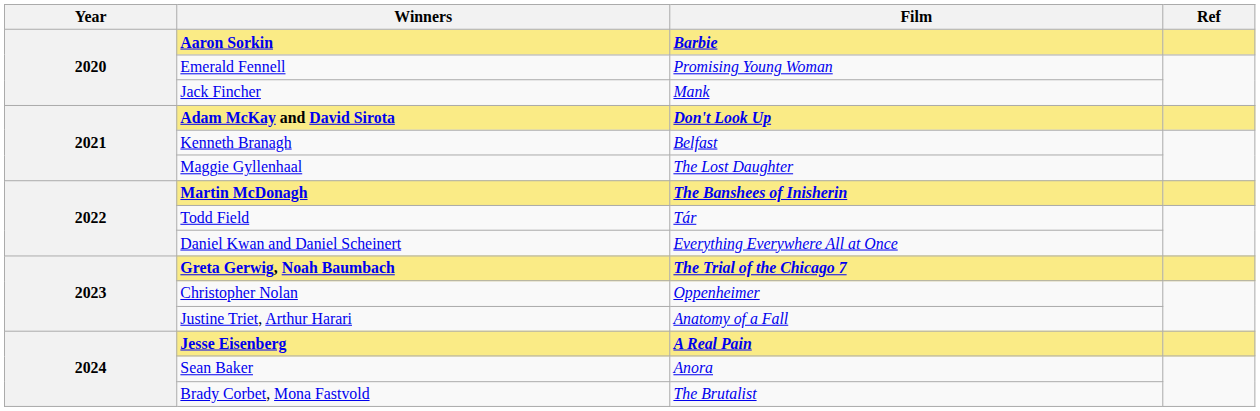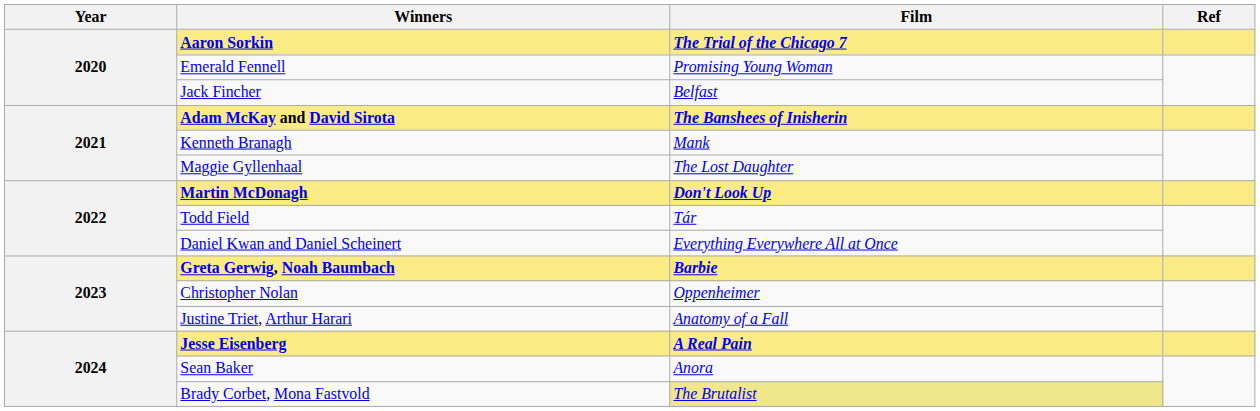 <table class="wikitable" width="100%" cellpadding="5">
 <tr>
 <th width="100"><strong>Year</strong></th>
 <th width="300"><strong>Winners</strong></th>
 <th width="300"><strong>Film</strong></th>
 <th width="50"><strong>Ref</strong></th>
 </tr>
 <tr>
 <th scope="row" rowspan=3>2020</th>
 <td style="background:#FAEB86;"><strong><a href='#'>Aaron Sorkin</a></strong></td>
-<td style="background:#FAEB86;"><strong><em><a href='#'>Barbie</a></em></strong></td>
+<td style="background:#FAEB86;"><strong><em><a href='#'>The Trial of the Chicago 7</a></em></strong></td>
 <td style="background:#FAEB86;"></td>
 </tr>
 <tr>
 <td><a href='#'>Emerald Fennell</a></td>
 <td><em><a href='#'>Promising Young Woman</a></em></td>
 <td rowspan=2></td>
 </tr>
 <tr>
 <td><a href='#'>Jack Fincher</a></td>
-<td><em><a href='#'>Mank</a></em></td>
+<td><em><a href='#'>Belfast</a></em></td>
 </tr>
 <tr>
 <th scope="row" rowspan=3>2021</th>
 <td style="background:#FAEB86;"><strong><a href='#'>Adam McKay</a> and <a href='#'>David Sirota</a></strong></td>
-<td style="background:#FAEB86;"><strong><em><a href='#'>Don't Look Up</a></em></strong></td>
+<td style="background:#FAEB86;"><strong><em><a href='#'>The Banshees of Inisherin</a></em></strong></td>
 <td style="background:#FAEB86;"></td>
 </tr>
 <tr>
 <td><a href='#'>Kenneth Branagh</a></td>
-<td><em><a href='#'>Belfast</a></em></td>
+<td><em><a href='#'>Mank</a></em></td>
 <td rowspan=2></td>
 </tr>
 <tr>
 <td><a href='#'>Maggie Gyllenhaal</a></td>
 <td><em><a href='#'>The Lost Daughter</a></em></td>
 </tr>
 <tr>
 <th scope="row" rowspan=3>2022</th>
 <td style="background:#FAEB86;"><strong><a href='#'>Martin McDonagh</a></strong></td>
-<td style="background:#FAEB86;"><strong><em><a href='#'>The Banshees of Inisherin</a></em></strong></td>
+<td style="background:#FAEB86;"><strong><em><a href='#'>Don't Look Up</a></em></strong></td>
 <td style="background:#FAEB86;"></td>
 </tr>
 <tr>
 <td><a href='#'>Todd Field</a></td>
 <td><em><a href='#'>Tár</a></em></td>
 <td rowspan=2></td>
 </tr>
 <tr>
 <td><a href='#'>Daniel Kwan and Daniel Scheinert</a></td>
 <td><em><a href='#'>Everything Everywhere All at Once</a></em></td>
 </tr>
 <tr>
 <th scope="row" rowspan=3>2023</th>
 <td style="background:#FAEB86;"><strong><a href='#'>Greta Gerwig</a>, <a href='#'>Noah Baumbach</a></strong></td>
-<td style="background:#FAEB86;"><strong><em><a href='#'>The Trial of the Chicago 7</a></em></strong></td>
+<td style="background:#FAEB86;"><strong><em><a href='#'>Barbie</a></em></strong></td>
 <td style="background:#FAEB86;"></td>
 </tr>
 <tr>
 <td><a href='#'>Christopher Nolan</a></td>
 <td><em><a href='#'>Oppenheimer</a></em></td>
 <td rowspan=2></td>
 </tr>
 <tr>
 <td><a href='#'>Justine Triet</a>, <a href='#'>Arthur Harari</a></td>
 <td><em><a href='#'>Anatomy of a Fall</a></em></td>
 </tr>
 <tr>
 <th scope="row" rowspan=3>2024</th>
 <td style="background:#FAEB86;"><strong><a href='#'>Jesse Eisenberg</a></strong></td>
 <td style="background:#FAEB86;"><strong><em><a href='#'>A Real Pain</a></em></strong></td>
 <td style="background:#FAEB86;"></td>
 </tr>
 <tr>
 <td><a href='#'>Sean Baker</a></td>
 <td><em><a href='#'>Anora</a></em></td>
 <td rowspan=2></td>
 </tr>
 <tr>
 <td><a href='#'>Brady Corbet</a>, <a href='#'>Mona Fastvold</a></td>
-<td><em><a href='#'>The Brutalist</a></em></td>
+<td style="background: khaki;"><em><a href='#'>The Brutalist</a></em></td>
 </tr>
 </table>
